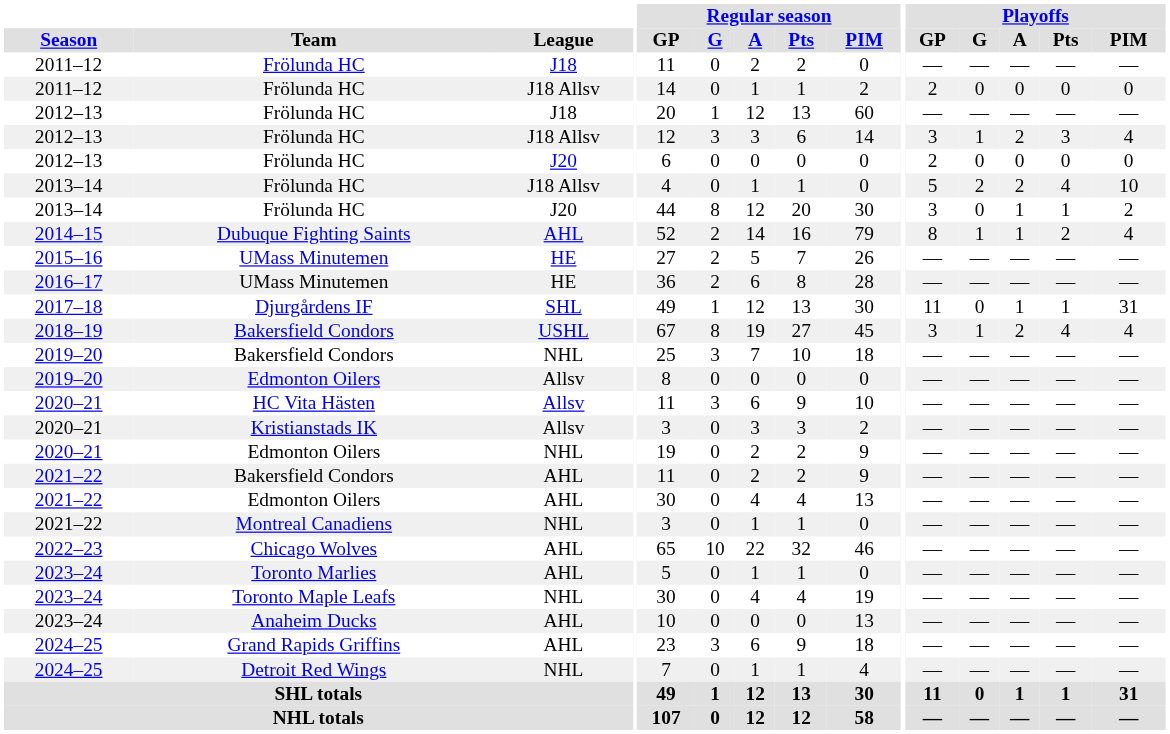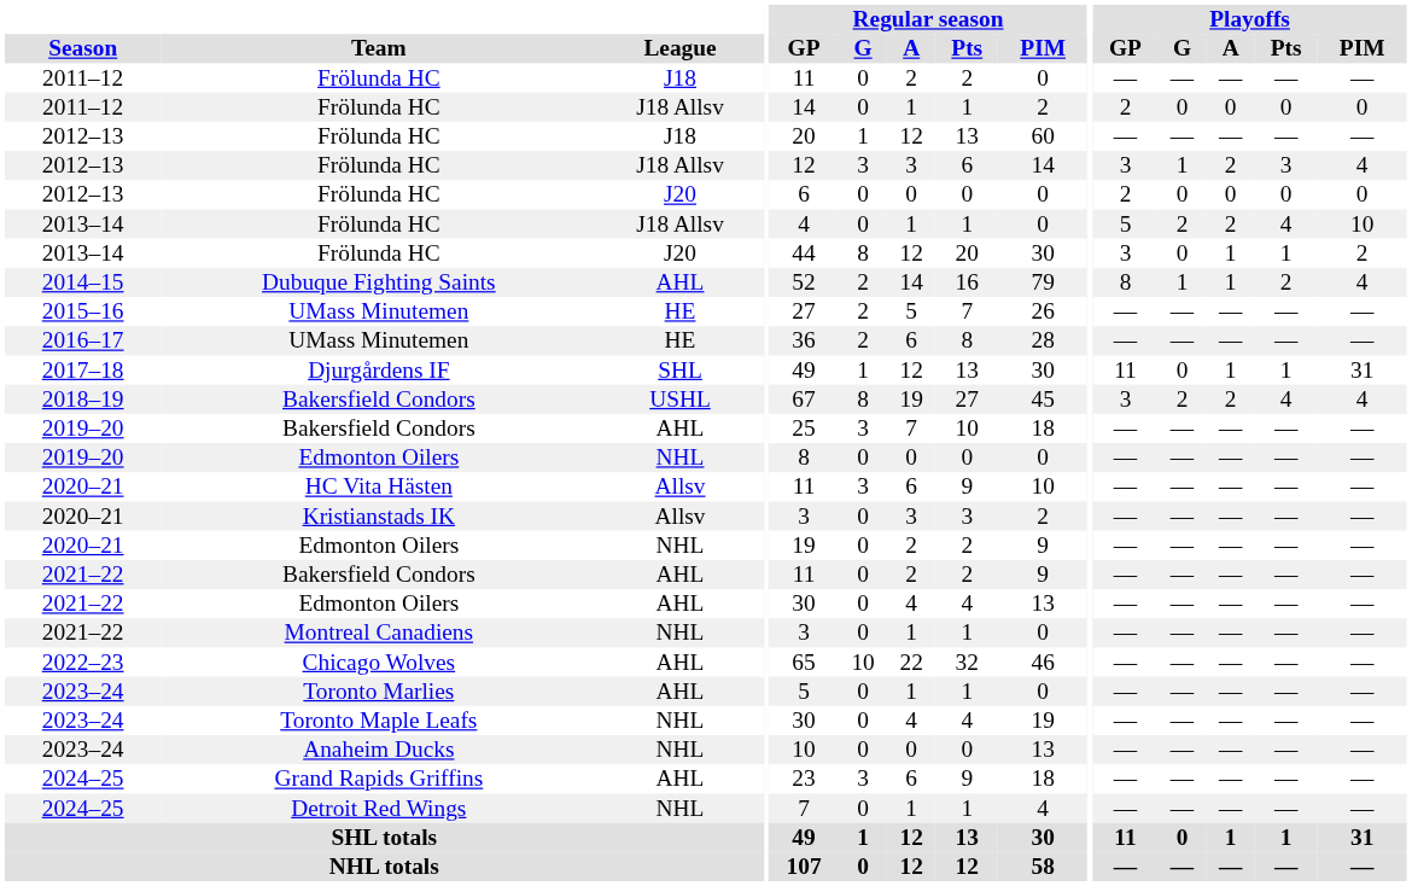 <table border="0" cellpadding="1" cellspacing="0" style="text-align:center; width:60em">
 <tr bgcolor="#e0e0e0">
 <th colspan="3" bgcolor="#ffffff"></th>
 <th rowspan="99" bgcolor="#ffffff"></th>
 <th colspan="5"><a href='#'>Regular season</a></th>
 <th rowspan="99" bgcolor="#ffffff"></th>
 <th colspan="5"><a href='#'>Playoffs</a></th>
 </tr>
 <tr bgcolor="#e0e0e0">
 <th><a href='#'>Season</a></th>
 <th>Team</th>
 <th>League</th>
 <th>GP</th>
 <th><a href='#'>G</a></th>
 <th><a href='#'>A</a></th>
 <th><a href='#'>Pts</a></th>
 <th><a href='#'>PIM</a></th>
 <th>GP</th>
 <th>G</th>
 <th>A</th>
 <th>Pts</th>
 <th>PIM</th>
 </tr>
 <tr>
 <td>2011–12</td>
 <td><a href='#'>Frölunda HC</a></td>
 <td><a href='#'>J18</a></td>
 <td>11</td>
 <td>0</td>
 <td>2</td>
 <td>2</td>
 <td>0</td>
 <td>—</td>
 <td>—</td>
 <td>—</td>
 <td>—</td>
 <td>—</td>
 </tr>
 <tr bgcolor="#f0f0f0">
 <td>2011–12</td>
 <td>Frölunda HC</td>
 <td>J18 Allsv</td>
 <td>14</td>
 <td>0</td>
 <td>1</td>
 <td>1</td>
 <td>2</td>
 <td>2</td>
 <td>0</td>
 <td>0</td>
 <td>0</td>
 <td>0</td>
 </tr>
 <tr>
 <td>2012–13</td>
 <td>Frölunda HC</td>
 <td>J18</td>
 <td>20</td>
 <td>1</td>
 <td>12</td>
 <td>13</td>
 <td>60</td>
 <td>—</td>
 <td>—</td>
 <td>—</td>
 <td>—</td>
 <td>—</td>
 </tr>
 <tr bgcolor="#f0f0f0">
 <td>2012–13</td>
 <td>Frölunda HC</td>
 <td>J18 Allsv</td>
 <td>12</td>
 <td>3</td>
 <td>3</td>
 <td>6</td>
 <td>14</td>
 <td>3</td>
 <td>1</td>
 <td>2</td>
 <td>3</td>
 <td>4</td>
 </tr>
 <tr>
 <td>2012–13</td>
 <td>Frölunda HC</td>
 <td><a href='#'>J20</a></td>
 <td>6</td>
 <td>0</td>
 <td>0</td>
 <td>0</td>
 <td>0</td>
 <td>2</td>
 <td>0</td>
 <td>0</td>
 <td>0</td>
 <td>0</td>
 </tr>
 <tr bgcolor="#f0f0f0">
 <td>2013–14</td>
 <td>Frölunda HC</td>
 <td>J18 Allsv</td>
 <td>4</td>
 <td>0</td>
 <td>1</td>
 <td>1</td>
 <td>0</td>
 <td>5</td>
 <td>2</td>
 <td>2</td>
 <td>4</td>
 <td>10</td>
 </tr>
 <tr>
 <td>2013–14</td>
 <td>Frölunda HC</td>
 <td>J20</td>
 <td>44</td>
 <td>8</td>
 <td>12</td>
 <td>20</td>
 <td>30</td>
 <td>3</td>
 <td>0</td>
 <td>1</td>
 <td>1</td>
 <td>2</td>
 </tr>
 <tr bgcolor="#f0f0f0">
 <td><a href='#'>2014–15</a></td>
 <td><a href='#'>Dubuque Fighting Saints</a></td>
 <td><a href='#'>AHL</a></td>
 <td>52</td>
 <td>2</td>
 <td>14</td>
 <td>16</td>
 <td>79</td>
 <td>8</td>
 <td>1</td>
 <td>1</td>
 <td>2</td>
 <td>4</td>
 </tr>
 <tr>
 <td><a href='#'>2015–16</a></td>
 <td><a href='#'>UMass Minutemen</a></td>
 <td><a href='#'>HE</a></td>
 <td>27</td>
 <td>2</td>
 <td>5</td>
 <td>7</td>
 <td>26</td>
 <td>—</td>
 <td>—</td>
 <td>—</td>
 <td>—</td>
 <td>—</td>
 </tr>
 <tr bgcolor="#f0f0f0">
 <td><a href='#'>2016–17</a></td>
 <td>UMass Minutemen</td>
 <td>HE</td>
 <td>36</td>
 <td>2</td>
 <td>6</td>
 <td>8</td>
 <td>28</td>
 <td>—</td>
 <td>—</td>
 <td>—</td>
 <td>—</td>
 <td>—</td>
 </tr>
 <tr>
 <td><a href='#'>2017–18</a></td>
 <td><a href='#'>Djurgårdens IF</a></td>
 <td><a href='#'>SHL</a></td>
 <td>49</td>
 <td>1</td>
 <td>12</td>
 <td>13</td>
 <td>30</td>
 <td>11</td>
 <td>0</td>
 <td>1</td>
 <td>1</td>
 <td>31</td>
 </tr>
 <tr bgcolor="#f0f0f0">
 <td><a href='#'>2018–19</a></td>
 <td><a href='#'>Bakersfield Condors</a></td>
 <td><a href='#'>USHL</a></td>
 <td>67</td>
 <td>8</td>
 <td>19</td>
 <td>27</td>
 <td>45</td>
 <td>3</td>
-<td>1</td>
+<td>2</td>
 <td>2</td>
 <td>4</td>
 <td>4</td>
 </tr>
 <tr>
 <td><a href='#'>2019–20</a></td>
 <td>Bakersfield Condors</td>
-<td>NHL</td>
+<td>AHL</td>
 <td>25</td>
 <td>3</td>
 <td>7</td>
 <td>10</td>
 <td>18</td>
 <td>—</td>
 <td>—</td>
 <td>—</td>
 <td>—</td>
 <td>—</td>
 </tr>
 <tr bgcolor="#f0f0f0">
 <td><a href='#'>2019–20</a></td>
 <td><a href='#'>Edmonton Oilers</a></td>
-<td>Allsv</td>
+<td><a href='#'>NHL</a></td>
 <td>8</td>
 <td>0</td>
 <td>0</td>
 <td>0</td>
 <td>0</td>
 <td>—</td>
 <td>—</td>
 <td>—</td>
 <td>—</td>
 <td>—</td>
 </tr>
 <tr>
 <td><a href='#'>2020–21</a></td>
 <td><a href='#'>HC Vita Hästen</a></td>
 <td><a href='#'>Allsv</a></td>
 <td>11</td>
 <td>3</td>
 <td>6</td>
 <td>9</td>
 <td>10</td>
 <td>—</td>
 <td>—</td>
 <td>—</td>
 <td>—</td>
 <td>—</td>
 </tr>
 <tr bgcolor="#f0f0f0">
 <td>2020–21</td>
 <td><a href='#'>Kristianstads IK</a></td>
 <td>Allsv</td>
 <td>3</td>
 <td>0</td>
 <td>3</td>
 <td>3</td>
 <td>2</td>
 <td>—</td>
 <td>—</td>
 <td>—</td>
 <td>—</td>
 <td>—</td>
 </tr>
 <tr>
 <td><a href='#'>2020–21</a></td>
 <td>Edmonton Oilers</td>
 <td>NHL</td>
 <td>19</td>
 <td>0</td>
 <td>2</td>
 <td>2</td>
 <td>9</td>
 <td>—</td>
 <td>—</td>
 <td>—</td>
 <td>—</td>
 <td>—</td>
 </tr>
 <tr bgcolor="#f0f0f0">
 <td><a href='#'>2021–22</a></td>
 <td>Bakersfield Condors</td>
 <td>AHL</td>
 <td>11</td>
 <td>0</td>
 <td>2</td>
 <td>2</td>
 <td>9</td>
 <td>—</td>
 <td>—</td>
 <td>—</td>
 <td>—</td>
 <td>—</td>
 </tr>
 <tr>
 <td><a href='#'>2021–22</a></td>
 <td>Edmonton Oilers</td>
 <td>AHL</td>
 <td>30</td>
 <td>0</td>
 <td>4</td>
 <td>4</td>
 <td>13</td>
 <td>—</td>
 <td>—</td>
 <td>—</td>
 <td>—</td>
 <td>—</td>
 </tr>
 <tr bgcolor="#f0f0f0">
 <td>2021–22</td>
 <td><a href='#'>Montreal Canadiens</a></td>
 <td>NHL</td>
 <td>3</td>
 <td>0</td>
 <td>1</td>
 <td>1</td>
 <td>0</td>
 <td>—</td>
 <td>—</td>
 <td>—</td>
 <td>—</td>
 <td>—</td>
 </tr>
 <tr>
 <td><a href='#'>2022–23</a></td>
 <td><a href='#'>Chicago Wolves</a></td>
 <td>AHL</td>
 <td>65</td>
 <td>10</td>
 <td>22</td>
 <td>32</td>
 <td>46</td>
 <td>—</td>
 <td>—</td>
 <td>—</td>
 <td>—</td>
 <td>—</td>
 </tr>
 <tr bgcolor="#f0f0f0">
 <td><a href='#'>2023–24</a></td>
 <td><a href='#'>Toronto Marlies</a></td>
 <td>AHL</td>
 <td>5</td>
 <td>0</td>
 <td>1</td>
 <td>1</td>
 <td>0</td>
 <td>—</td>
 <td>—</td>
 <td>—</td>
 <td>—</td>
 <td>—</td>
 </tr>
 <tr>
 <td><a href='#'>2023–24</a></td>
 <td><a href='#'>Toronto Maple Leafs</a></td>
 <td>NHL</td>
 <td>30</td>
 <td>0</td>
 <td>4</td>
 <td>4</td>
 <td>19</td>
 <td>—</td>
 <td>—</td>
 <td>—</td>
 <td>—</td>
 <td>—</td>
 </tr>
 <tr bgcolor="#f0f0f0">
 <td>2023–24</td>
 <td><a href='#'>Anaheim Ducks</a></td>
-<td>AHL</td>
+<td>NHL</td>
 <td>10</td>
 <td>0</td>
 <td>0</td>
 <td>0</td>
 <td>13</td>
 <td>—</td>
 <td>—</td>
 <td>—</td>
 <td>—</td>
 <td>—</td>
 </tr>
 <tr>
 <td><a href='#'>2024–25</a></td>
 <td><a href='#'>Grand Rapids Griffins</a></td>
 <td>AHL</td>
 <td>23</td>
 <td>3</td>
 <td>6</td>
 <td>9</td>
 <td>18</td>
 <td>—</td>
 <td>—</td>
 <td>—</td>
 <td>—</td>
 <td>—</td>
 </tr>
 <tr bgcolor="#f0f0f0">
 <td><a href='#'>2024–25</a></td>
 <td><a href='#'>Detroit Red Wings</a></td>
 <td>NHL</td>
 <td>7</td>
 <td>0</td>
 <td>1</td>
 <td>1</td>
 <td>4</td>
 <td>—</td>
 <td>—</td>
 <td>—</td>
 <td>—</td>
 <td>—</td>
 </tr>
 <tr bgcolor="#e0e0e0">
 <th colspan="3">SHL totals</th>
 <th>49</th>
 <th>1</th>
 <th>12</th>
 <th>13</th>
 <th>30</th>
 <th>11</th>
 <th>0</th>
 <th>1</th>
 <th>1</th>
 <th>31</th>
 </tr>
 <tr bgcolor="#e0e0e0">
 <th colspan="3">NHL totals</th>
 <th>107</th>
 <th>0</th>
 <th>12</th>
 <th>12</th>
 <th>58</th>
 <th>—</th>
 <th>—</th>
 <th>—</th>
 <th>—</th>
 <th>—</th>
 </tr>
 </table>
